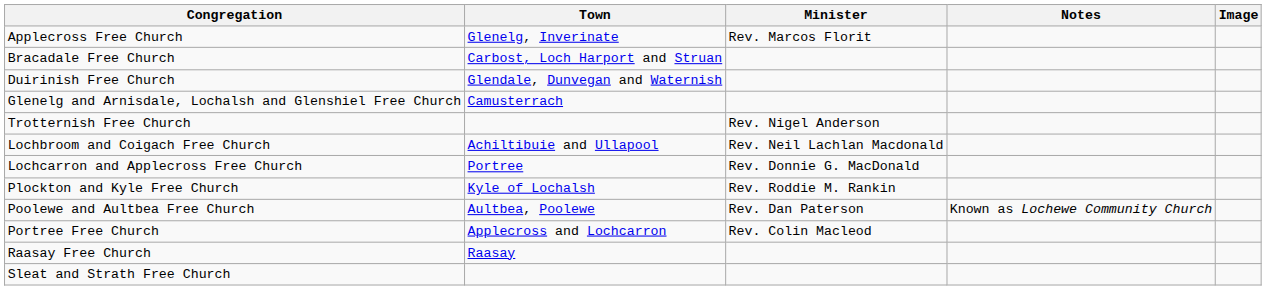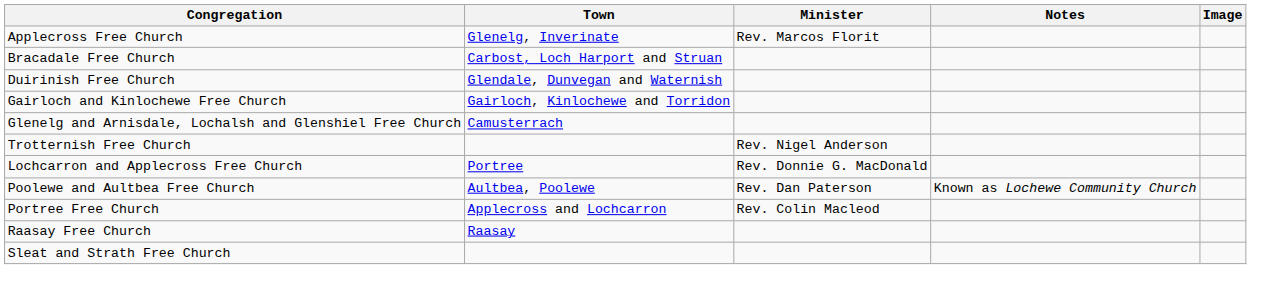 <table class="wikitable sortable">
 <tr>
 <th style="text-align:center;">Congregation</th>
 <th style="text-align:center;">Town</th>
 <th style="text-align:center;">Minister</th>
 <th style="text-align:center;">Notes</th>
 <th style="text-align:center;" class="unsortable">Image</th>
 </tr>
 <tr>
 <td>Applecross Free Church</td>
 <td><a href='#'>Glenelg</a>, <a href='#'>Inverinate</a></td>
 <td>Rev. Marcos Florit</td>
 <td></td>
 <td></td>
 </tr>
 <tr>
 <td>Bracadale Free Church</td>
 <td><a href='#'>Carbost, Loch Harport</a> and <a href='#'>Struan</a></td>
 <td></td>
 <td></td>
 <td></td>
 </tr>
 <tr>
 <td>Duirinish Free Church</td>
 <td><a href='#'>Glendale</a>, <a href='#'>Dunvegan</a> and <a href='#'>Waternish</a></td>
 <td></td>
 <td></td>
 <td></td>
 </tr>
 <tr>
+<td>Gairloch and Kinlochewe Free Church</td>
+<td><a href='#'>Gairloch</a>, <a href='#'>Kinlochewe</a> and <a href='#'>Torridon</a></td>
+<td></td>
+<td></td>
+<td></td>
+</tr>
+<tr>
 <td>Glenelg and Arnisdale, Lochalsh and Glenshiel Free Church</td>
 <td><a href='#'>Camusterrach</a></td>
 <td></td>
 <td></td>
 <td></td>
 </tr>
 <tr>
 <td>Trotternish Free Church</td>
 <td></td>
 <td>Rev. Nigel Anderson</td>
 <td></td>
 <td></td>
 </tr>
 <tr>
-<td>Lochbroom and Coigach Free Church</td>
-<td><a href='#'>Achiltibuie</a> and <a href='#'>Ullapool</a></td>
-<td>Rev. Neil Lachlan Macdonald</td>
-<td></td>
-<td></td>
-</tr>
-<tr>
 <td>Lochcarron and Applecross Free Church</td>
 <td><a href='#'>Portree</a></td>
 <td>Rev. Donnie G. MacDonald</td>
-<td></td>
-<td></td>
-</tr>
-<tr>
-<td>Plockton and Kyle Free Church</td>
-<td><a href='#'>Kyle of Lochalsh</a></td>
-<td>Rev. Roddie M. Rankin</td>
 <td></td>
 <td></td>
 </tr>
 <tr>
 <td>Poolewe and Aultbea Free Church</td>
 <td><a href='#'>Aultbea</a>, <a href='#'>Poolewe</a></td>
 <td>Rev. Dan Paterson</td>
 <td>Known as <em>Lochewe Community Church</em></td>
 <td></td>
 </tr>
 <tr>
 <td>Portree Free Church</td>
 <td><a href='#'>Applecross</a> and <a href='#'>Lochcarron</a></td>
 <td>Rev. Colin Macleod</td>
 <td></td>
 <td></td>
 </tr>
 <tr>
 <td>Raasay Free Church</td>
 <td><a href='#'>Raasay</a></td>
 <td></td>
 <td></td>
 <td></td>
 </tr>
 <tr>
 <td>Sleat and Strath Free Church</td>
 <td></td>
 <td></td>
 <td></td>
 <td></td>
 </tr>
 </table>
